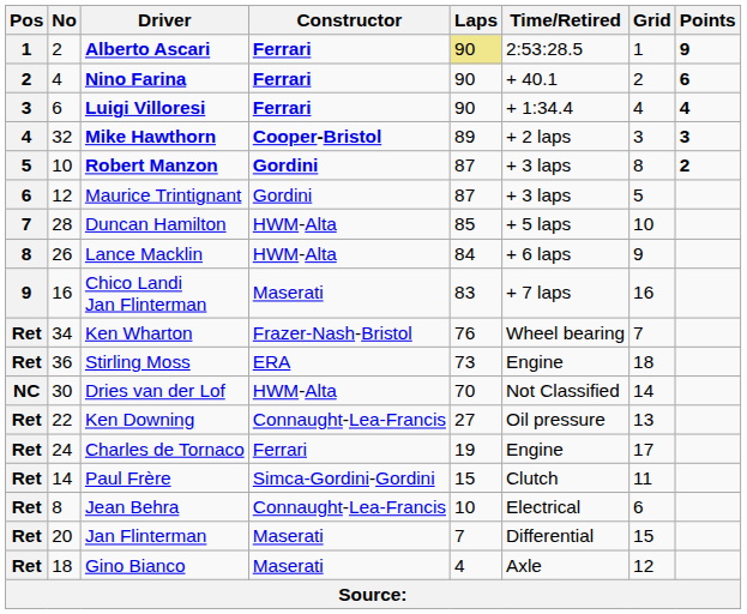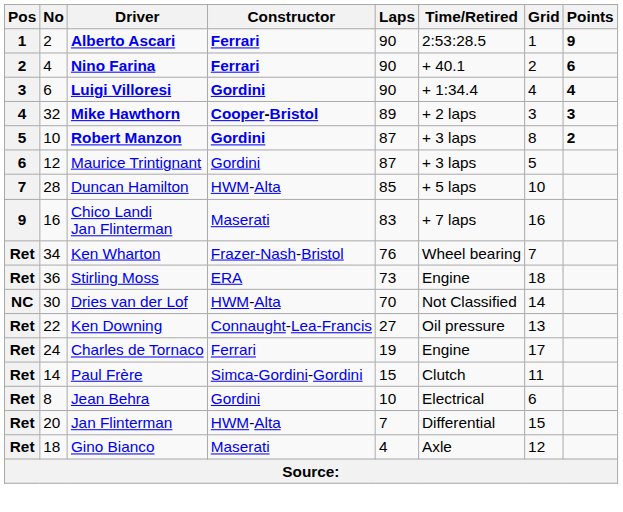 <table class="wikitable" style="font-size:95%">
 <tr>
 <th>Pos</th>
 <th>No</th>
 <th>Driver</th>
 <th>Constructor</th>
 <th>Laps</th>
 <th>Time/Retired</th>
 <th>Grid</th>
 <th>Points</th>
 </tr>
 <tr>
 <th>1</th>
 <td>2</td>
 <td> <strong><a href='#'>Alberto Ascari</a></strong></td>
 <td><strong><a href='#'>Ferrari</a></strong></td>
-<td style="background: khaki;">90</td>
+<td>90</td>
 <td>2:53:28.5</td>
 <td>1</td>
 <td><strong>9</strong></td>
 </tr>
 <tr>
 <th>2</th>
 <td>4</td>
 <td> <strong><a href='#'>Nino Farina</a></strong></td>
 <td><strong><a href='#'>Ferrari</a></strong></td>
 <td>90</td>
 <td>+ 40.1</td>
 <td>2</td>
 <td><strong>6</strong></td>
 </tr>
 <tr>
 <th>3</th>
 <td>6</td>
 <td> <strong><a href='#'>Luigi Villoresi</a></strong></td>
-<td><strong><a href='#'>Ferrari</a></strong></td>
+<td><strong><a href='#'>Gordini</a></strong></td>
 <td>90</td>
 <td>+ 1:34.4</td>
 <td>4</td>
 <td><strong>4</strong></td>
 </tr>
 <tr>
 <th>4</th>
 <td>32</td>
 <td> <strong><a href='#'>Mike Hawthorn</a></strong></td>
 <td><strong><a href='#'>Cooper</a>-<a href='#'>Bristol</a></strong></td>
 <td>89</td>
 <td>+ 2 laps</td>
 <td>3</td>
 <td><strong>3</strong></td>
 </tr>
 <tr>
 <th>5</th>
 <td>10</td>
 <td> <strong><a href='#'>Robert Manzon</a></strong></td>
 <td><strong><a href='#'>Gordini</a></strong></td>
 <td>87</td>
 <td>+ 3 laps</td>
 <td>8</td>
 <td><strong>2</strong></td>
 </tr>
 <tr>
 <th>6</th>
 <td>12</td>
 <td> <a href='#'>Maurice Trintignant</a></td>
 <td><a href='#'>Gordini</a></td>
 <td>87</td>
 <td>+ 3 laps</td>
 <td>5</td>
 <td></td>
 </tr>
 <tr>
 <th>7</th>
 <td>28</td>
 <td> <a href='#'>Duncan Hamilton</a></td>
 <td><a href='#'>HWM</a>-<a href='#'>Alta</a></td>
 <td>85</td>
 <td>+ 5 laps</td>
 <td>10</td>
-<td></td>
-</tr>
-<tr>
-<th>8</th>
-<td>26</td>
-<td> <a href='#'>Lance Macklin</a></td>
-<td><a href='#'>HWM</a>-<a href='#'>Alta</a></td>
-<td>84</td>
-<td>+ 6 laps</td>
-<td>9</td>
 <td></td>
 </tr>
 <tr>
 <th>9</th>
 <td>16</td>
 <td> <a href='#'>Chico Landi</a><br> <a href='#'>Jan Flinterman</a></td>
 <td><a href='#'>Maserati</a></td>
 <td>83</td>
 <td>+ 7 laps</td>
 <td>16</td>
 <td></td>
 </tr>
 <tr>
 <th>Ret</th>
 <td>34</td>
 <td> <a href='#'>Ken Wharton</a></td>
 <td><a href='#'>Frazer-Nash</a>-<a href='#'>Bristol</a></td>
 <td>76</td>
 <td>Wheel bearing</td>
 <td>7</td>
 <td></td>
 </tr>
 <tr>
 <th>Ret</th>
 <td>36</td>
 <td> <a href='#'>Stirling Moss</a></td>
 <td><a href='#'>ERA</a></td>
 <td>73</td>
 <td>Engine</td>
 <td>18</td>
 <td></td>
 </tr>
 <tr>
 <th>NC</th>
 <td>30</td>
 <td> <a href='#'>Dries van der Lof</a></td>
 <td><a href='#'>HWM</a>-<a href='#'>Alta</a></td>
 <td>70</td>
 <td>Not Classified</td>
 <td>14</td>
 <td></td>
 </tr>
 <tr>
 <th>Ret</th>
 <td>22</td>
 <td> <a href='#'>Ken Downing</a></td>
 <td><a href='#'>Connaught</a>-<a href='#'>Lea-Francis</a></td>
 <td>27</td>
 <td>Oil pressure</td>
 <td>13</td>
 <td></td>
 </tr>
 <tr>
 <th>Ret</th>
 <td>24</td>
 <td> <a href='#'>Charles de Tornaco</a></td>
 <td><a href='#'>Ferrari</a></td>
 <td>19</td>
 <td>Engine</td>
 <td>17</td>
 <td></td>
 </tr>
 <tr>
 <th>Ret</th>
 <td>14</td>
 <td> <a href='#'>Paul Frère</a></td>
 <td><a href='#'>Simca-Gordini</a>-<a href='#'>Gordini</a></td>
 <td>15</td>
 <td>Clutch</td>
 <td>11</td>
 <td></td>
 </tr>
 <tr>
 <th>Ret</th>
 <td>8</td>
 <td> <a href='#'>Jean Behra</a></td>
-<td><a href='#'>Connaught</a>-<a href='#'>Lea-Francis</a></td>
+<td><a href='#'>Gordini</a></td>
 <td>10</td>
 <td>Electrical</td>
 <td>6</td>
 <td></td>
 </tr>
 <tr>
 <th>Ret</th>
 <td>20</td>
 <td> <a href='#'>Jan Flinterman</a></td>
-<td><a href='#'>Maserati</a></td>
+<td><a href='#'>HWM</a>-<a href='#'>Alta</a></td>
 <td>7</td>
 <td>Differential</td>
 <td>15</td>
 <td></td>
 </tr>
 <tr>
 <th>Ret</th>
 <td>18</td>
 <td> <a href='#'>Gino Bianco</a></td>
 <td><a href='#'>Maserati</a></td>
 <td>4</td>
 <td>Axle</td>
 <td>12</td>
 <td></td>
 </tr>
 <tr style="background-color:#E5E4E2" align="center">
 <th colspan=8>Source: </th>
 </tr>
 </table>
